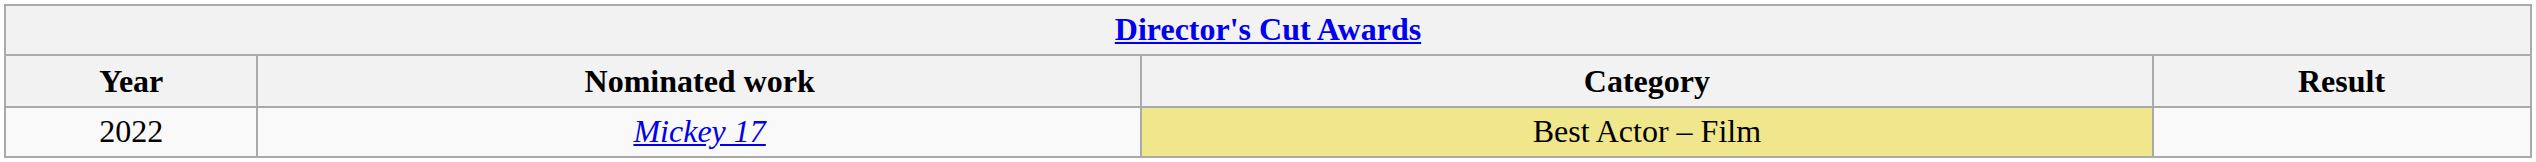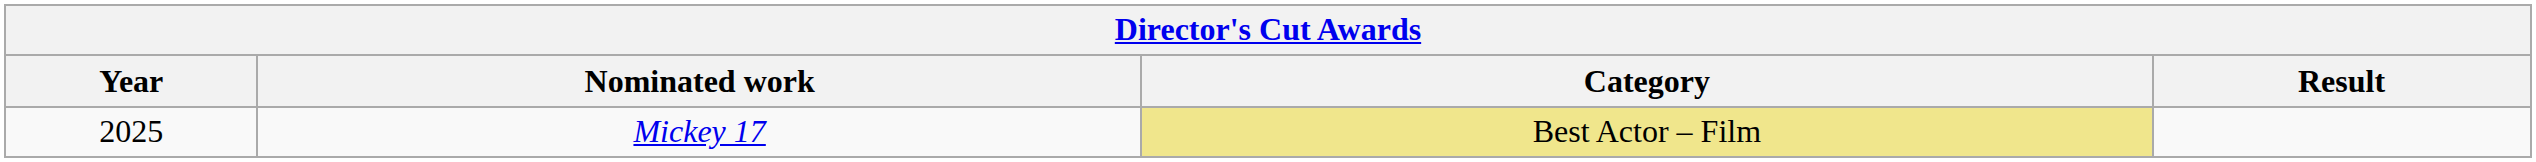 <table width="100%" class="wikitable">
 <tr>
 <th colspan="4" align="center"><strong><a href='#'>Director's Cut Awards</a></strong></th>
 </tr>
 <tr>
 <th width="10%">Year</th>
 <th width="35%">Nominated work</th>
 <th width="40%">Category</th>
 <th width="15%">Result</th>
 </tr>
 <tr>
-<td style="text-align:center;">2022</td>
+<td style="text-align:center;">2025</td>
 <td style="text-align:center;"><em><a href='#'>Mickey 17</a></em></td>
 <td style="background: khaki; text-align:center;">Best Actor – Film</td>
 <td></td>
 </tr>
 </table>
